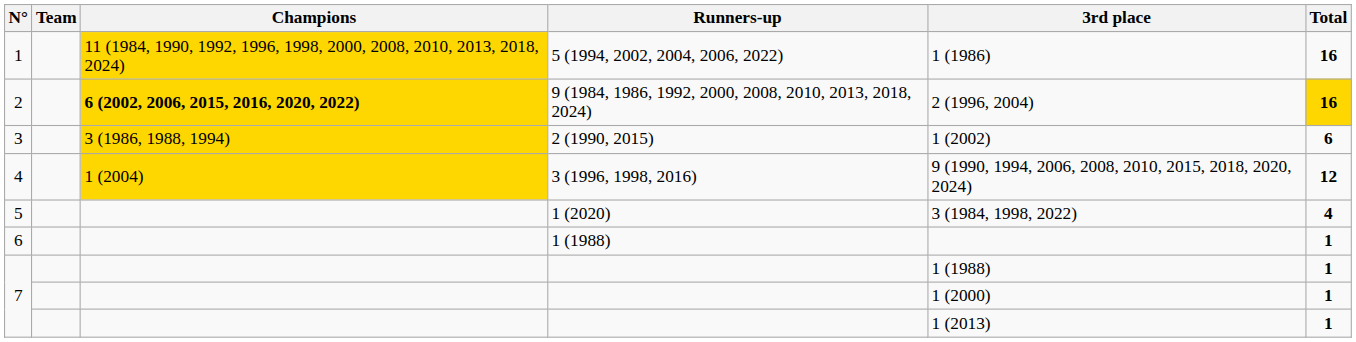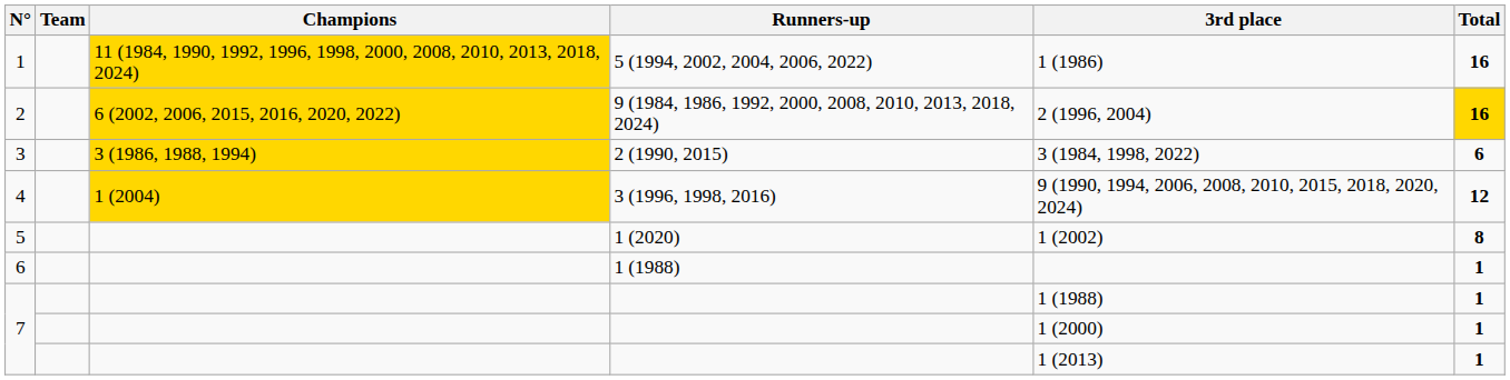 <table class="wikitable">
 <tr>
 <th>N°</th>
 <th>Team</th>
 <th>Champions</th>
 <th>Runners-up</th>
 <th>3rd place</th>
 <th>Total</th>
 </tr>
 <tr>
 <td style="text-align:center;">1</td>
 <td></td>
 <td style="background:gold;">11 (1984, 1990, 1992, 1996, 1998, 2000, 2008, 2010, 2013, 2018, 2024)</td>
 <td>5 (1994, 2002, 2004, 2006, 2022)</td>
 <td>1 (1986)</td>
 <td style="text-align:center;"><strong>16</strong></td>
 </tr>
 <tr>
 <td style="text-align:center;">2</td>
 <td></td>
-<td style="background:gold;"><strong>6 (2002, 2006, 2015, 2016, 2020, 2022)</strong></td>
+<td style="background:gold;">6 (2002, 2006, 2015, 2016, 2020, 2022)</td>
 <td>9 (1984, 1986, 1992, 2000, 2008, 2010, 2013, 2018, 2024)</td>
 <td>2 (1996, 2004)</td>
 <td style="background: gold; text-align:center;"><strong>16</strong></td>
 </tr>
 <tr>
 <td style="text-align:center;">3</td>
 <td></td>
 <td style="background:gold;">3 (1986, 1988, 1994)</td>
 <td>2 (1990, 2015)</td>
-<td>1 (2002)</td>
+<td>3 (1984, 1998, 2022)</td>
 <td style="text-align:center;"><strong>6</strong></td>
 </tr>
 <tr>
 <td style="text-align:center;">4</td>
 <td></td>
 <td style="background:gold;">1 (2004)</td>
 <td>3 (1996, 1998, 2016)</td>
 <td>9 (1990, 1994, 2006, 2008, 2010, 2015, 2018, 2020, 2024)</td>
 <td style="text-align:center;"><strong>12</strong></td>
 </tr>
 <tr>
 <td style="text-align:center;">5</td>
 <td></td>
 <td></td>
 <td>1 (2020)</td>
-<td>3 (1984, 1998, 2022)</td>
-<td style="text-align:center;"><strong>4</strong></td>
+<td>1 (2002)</td>
+<td style="text-align:center;"><strong>8</strong></td>
 </tr>
 <tr>
 <td style="text-align:center;">6</td>
 <td></td>
 <td></td>
 <td>1 (1988)</td>
 <td></td>
 <td style="text-align:center;"><strong>1</strong></td>
 </tr>
 <tr>
 <td rowspan=3 style="text-align:center;">7</td>
 <td></td>
 <td></td>
 <td></td>
 <td>1 (1988)</td>
 <td style="text-align:center;"><strong>1</strong></td>
 </tr>
 <tr>
 <td></td>
 <td></td>
 <td></td>
 <td>1 (2000)</td>
 <td style="text-align:center;"><strong>1</strong></td>
 </tr>
 <tr>
 <td></td>
 <td></td>
 <td></td>
 <td>1 (2013)</td>
 <td style="text-align:center;"><strong>1</strong></td>
 </tr>
 </table>
